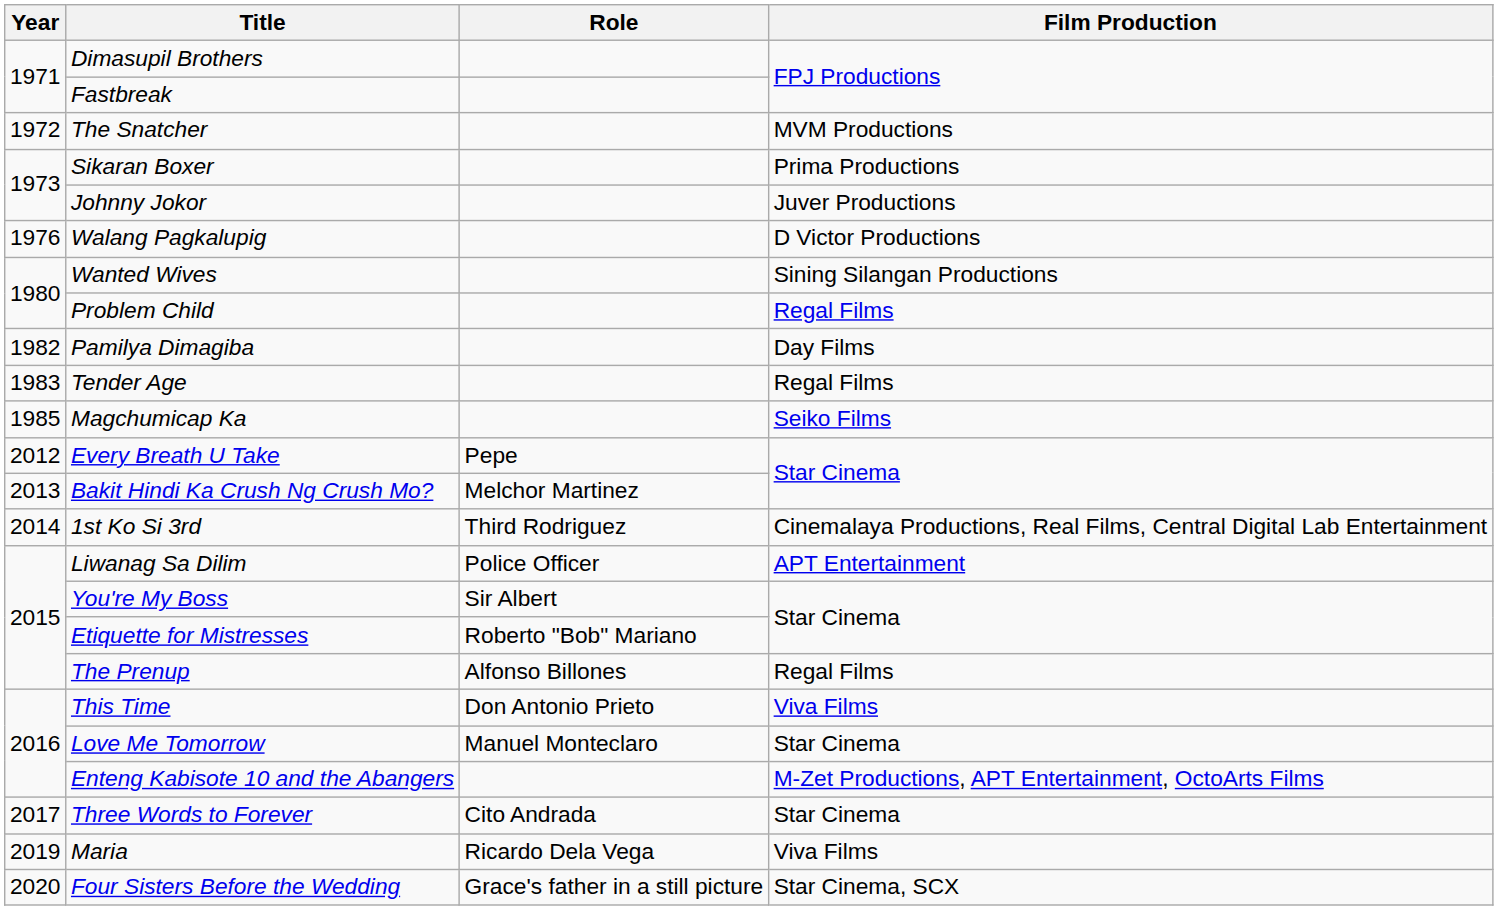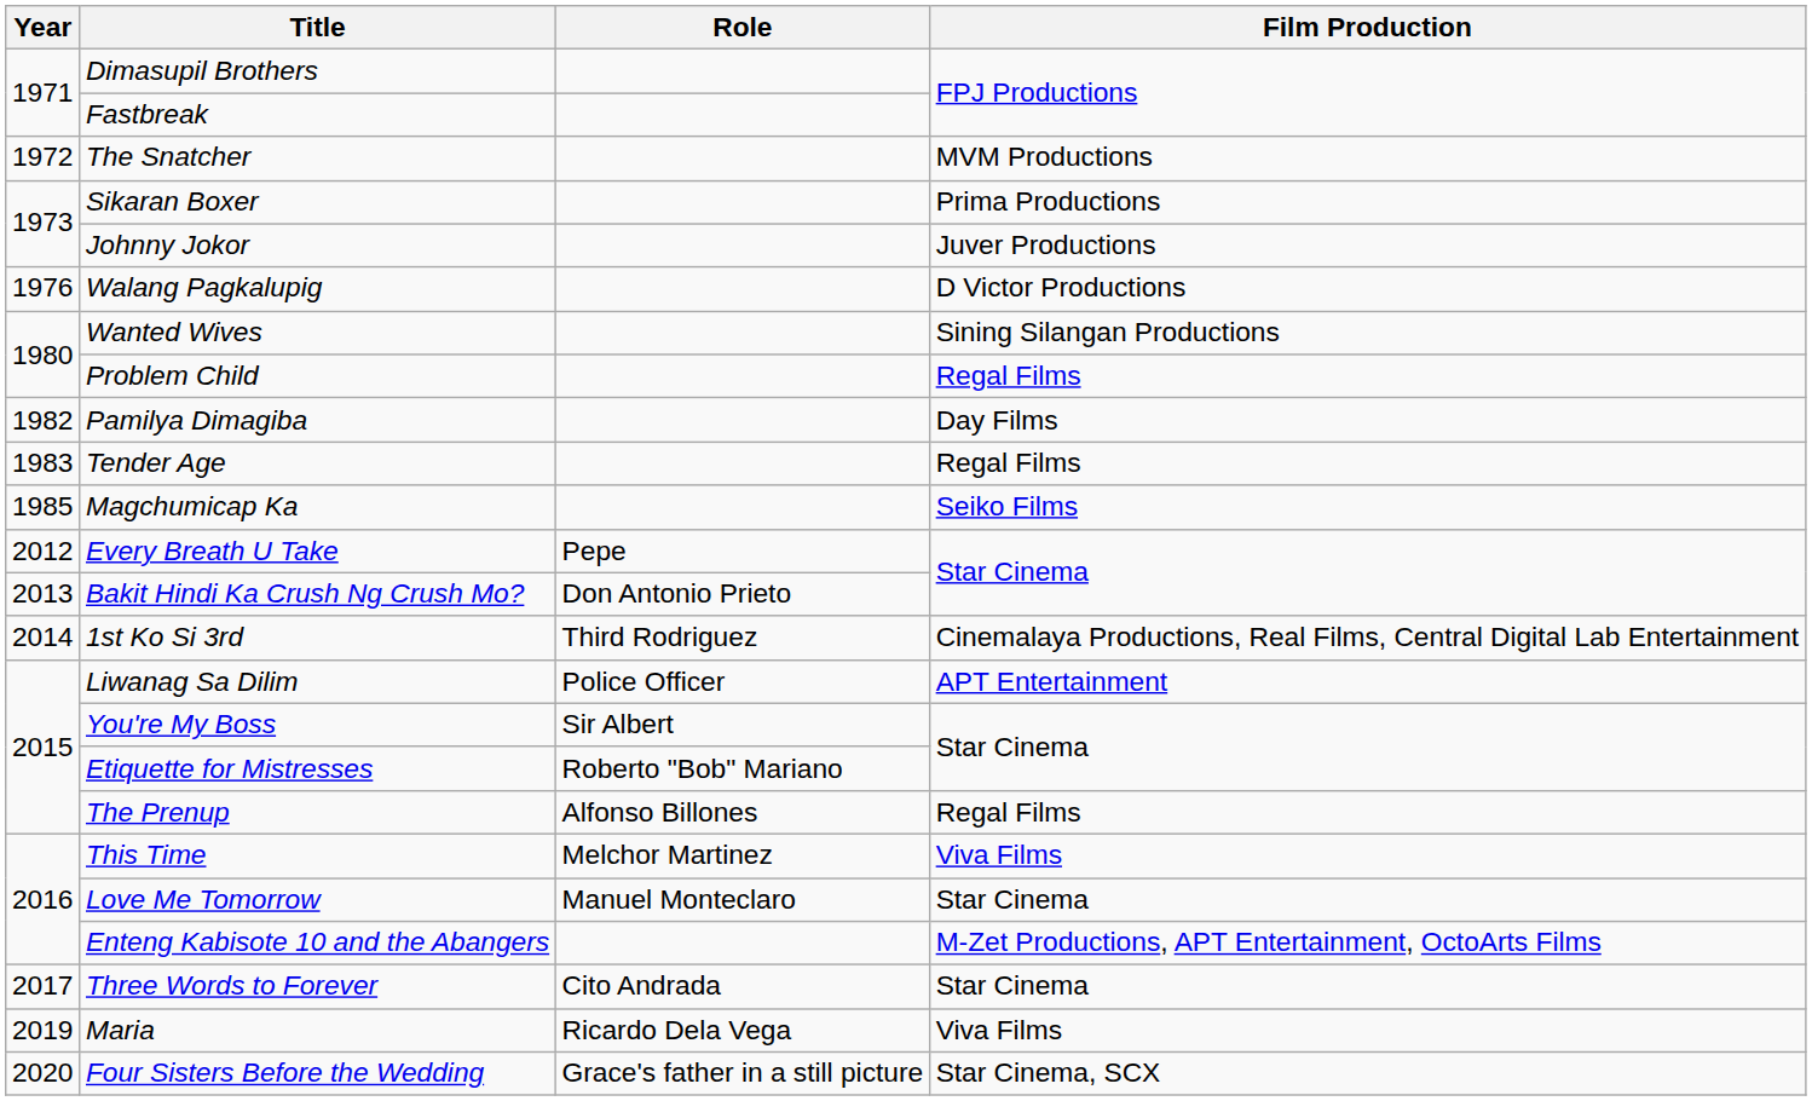 <table class="wikitable">
 <tr>
 <th>Year</th>
 <th>Title</th>
 <th>Role</th>
 <th>Film Production</th>
 </tr>
 <tr>
 <td rowspan="2">1971</td>
 <td><em>Dimasupil Brothers</em></td>
 <td></td>
 <td rowspan="2"><a href='#'>FPJ Productions</a></td>
 </tr>
 <tr>
 <td><em>Fastbreak</em></td>
 <td></td>
 </tr>
 <tr>
 <td>1972</td>
 <td><em>The Snatcher</em></td>
 <td></td>
 <td>MVM Productions</td>
 </tr>
 <tr>
 <td rowspan="2">1973</td>
 <td><em>Sikaran Boxer</em></td>
 <td></td>
 <td>Prima Productions</td>
 </tr>
 <tr>
 <td><em>Johnny Jokor</em></td>
 <td></td>
 <td>Juver Productions</td>
 </tr>
 <tr>
 <td>1976</td>
 <td><em>Walang Pagkalupig</em></td>
 <td></td>
 <td>D Victor Productions</td>
 </tr>
 <tr>
 <td rowspan="2">1980</td>
 <td><em>Wanted Wives</em></td>
 <td></td>
 <td>Sining Silangan Productions</td>
 </tr>
 <tr>
 <td><em>Problem Child</em></td>
 <td></td>
 <td><a href='#'>Regal Films</a></td>
 </tr>
 <tr>
 <td>1982</td>
 <td><em>Pamilya Dimagiba</em></td>
 <td></td>
 <td>Day Films</td>
 </tr>
 <tr>
 <td>1983</td>
 <td><em>Tender Age</em></td>
 <td></td>
 <td>Regal Films</td>
 </tr>
 <tr>
 <td>1985</td>
 <td><em>Magchumicap Ka</em></td>
 <td></td>
 <td><a href='#'>Seiko Films</a></td>
 </tr>
 <tr>
 <td>2012</td>
 <td><em><a href='#'>Every Breath U Take</a></em></td>
 <td>Pepe</td>
 <td rowspan="2"><a href='#'>Star Cinema</a></td>
 </tr>
 <tr>
 <td>2013</td>
 <td><em><a href='#'>Bakit Hindi Ka Crush Ng Crush Mo?</a></em></td>
-<td>Melchor Martinez</td>
+<td>Don Antonio Prieto</td>
 </tr>
 <tr>
 <td>2014</td>
 <td><em>1st Ko Si 3rd</em></td>
 <td>Third Rodriguez</td>
 <td>Cinemalaya Productions, Real Films, Central Digital Lab Entertainment</td>
 </tr>
 <tr>
 <td rowspan="4">2015</td>
 <td><em>Liwanag Sa Dilim</em></td>
 <td>Police Officer</td>
 <td><a href='#'>APT Entertainment</a></td>
 </tr>
 <tr>
 <td><em><a href='#'>You're My Boss</a></em></td>
 <td>Sir Albert</td>
 <td rowspan="2">Star Cinema</td>
 </tr>
 <tr>
 <td><em><a href='#'>Etiquette for Mistresses</a></em></td>
 <td>Roberto "Bob" Mariano</td>
 </tr>
 <tr>
 <td><em><a href='#'>The Prenup</a></em></td>
 <td>Alfonso Billones</td>
 <td>Regal Films</td>
 </tr>
 <tr>
 <td rowspan="3">2016</td>
 <td><em><a href='#'>This Time</a></em></td>
-<td>Don Antonio Prieto</td>
+<td>Melchor Martinez</td>
 <td><a href='#'>Viva Films</a></td>
 </tr>
 <tr>
 <td><em><a href='#'>Love Me Tomorrow</a></em></td>
 <td>Manuel Monteclaro</td>
 <td>Star Cinema</td>
 </tr>
 <tr>
 <td><em><a href='#'>Enteng Kabisote 10 and the Abangers</a></em></td>
 <td></td>
 <td><a href='#'>M-Zet Productions</a>, <a href='#'>APT Entertainment</a>, <a href='#'>OctoArts Films</a></td>
 </tr>
 <tr>
 <td>2017</td>
 <td><em><a href='#'>Three Words to Forever</a></em></td>
 <td>Cito Andrada</td>
 <td>Star Cinema</td>
 </tr>
 <tr>
 <td>2019</td>
 <td><em>Maria</em></td>
 <td>Ricardo Dela Vega</td>
 <td>Viva Films</td>
 </tr>
 <tr>
 <td>2020</td>
 <td><em><a href='#'>Four Sisters Before the Wedding</a></em></td>
 <td>Grace's father in a still picture</td>
 <td>Star Cinema, SCX</td>
 </tr>
 </table>
